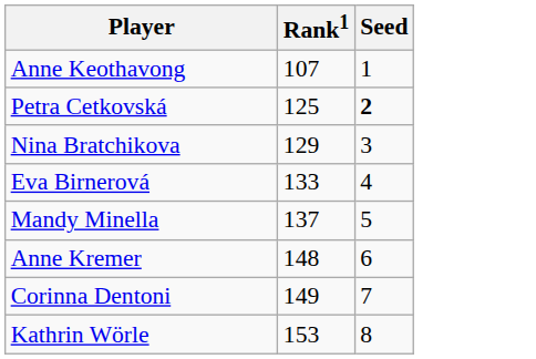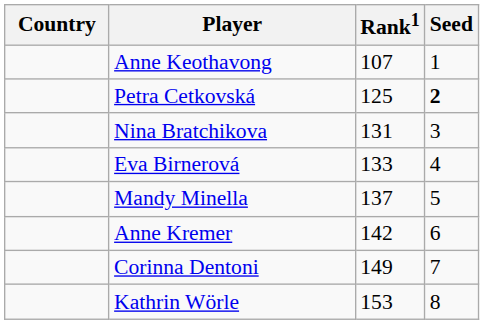 <table class="sortable wikitable">
 <tr>
+<th width="70">Country</th>
 <th width="175">Player</th>
 <th>Rank<sup>1</sup></th>
 <th>Seed</th>
 </tr>
 <tr>
+<td></td>
 <td><a href='#'>Anne Keothavong</a></td>
 <td>107</td>
 <td>1</td>
 </tr>
 <tr>
+<td></td>
 <td><a href='#'>Petra Cetkovská</a></td>
 <td>125</td>
 <td><strong>2</strong></td>
 </tr>
 <tr>
+<td></td>
 <td><a href='#'>Nina Bratchikova</a></td>
-<td>129</td>
+<td>131</td>
 <td>3</td>
 </tr>
 <tr>
+<td></td>
 <td><a href='#'>Eva Birnerová</a></td>
 <td>133</td>
 <td>4</td>
 </tr>
 <tr>
+<td></td>
 <td><a href='#'>Mandy Minella</a></td>
 <td>137</td>
 <td>5</td>
 </tr>
 <tr>
+<td></td>
 <td><a href='#'>Anne Kremer</a></td>
-<td>148</td>
+<td>142</td>
 <td>6</td>
 </tr>
 <tr>
+<td></td>
 <td><a href='#'>Corinna Dentoni</a></td>
 <td>149</td>
 <td>7</td>
 </tr>
 <tr>
+<td></td>
 <td><a href='#'>Kathrin Wörle</a></td>
 <td>153</td>
 <td>8</td>
 </tr>
 </table>
